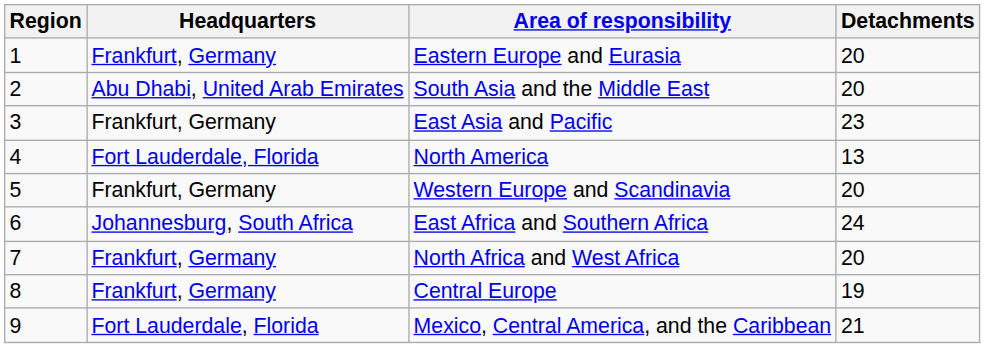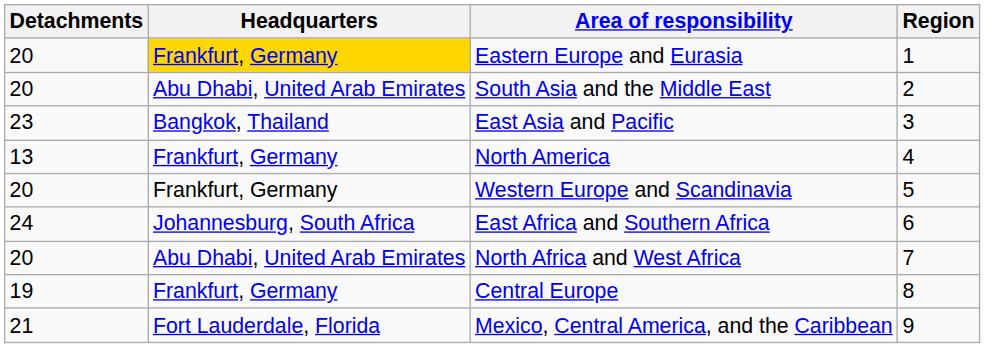 <table class="wikitable sortable">
 <tr>
-<th>Region</th>
+<th>Detachments</th>
 <th>Headquarters</th>
 <th><a href='#'>Area of responsibility</a></th>
-<th>Detachments</th>
+<th>Region</th>
 </tr>
 <tr>
+<td>20</td>
+<td style="background: gold;"><a href='#'>Frankfurt</a>, <a href='#'>Germany</a></td>
+<td><a href='#'>Eastern Europe</a> and <a href='#'>Eurasia</a></td>
 <td>1</td>
-<td><a href='#'>Frankfurt</a>, <a href='#'>Germany</a></td>
-<td><a href='#'>Eastern Europe</a> and <a href='#'>Eurasia</a></td>
-<td>20</td>
 </tr>
 <tr>
-<td>2</td>
+<td>20</td>
 <td><a href='#'>Abu Dhabi</a>, <a href='#'>United Arab Emirates</a></td>
 <td><a href='#'>South Asia</a> and the <a href='#'>Middle East</a></td>
-<td>20</td>
+<td>2</td>
 </tr>
 <tr>
+<td>23</td>
+<td><a href='#'>Bangkok</a>, <a href='#'>Thailand</a></td>
+<td><a href='#'>East Asia</a> and <a href='#'>Pacific</a></td>
 <td>3</td>
-<td>Frankfurt, Germany</td>
-<td><a href='#'>East Asia</a> and <a href='#'>Pacific</a></td>
-<td>23</td>
 </tr>
 <tr>
+<td>13</td>
+<td><a href='#'>Frankfurt</a>, <a href='#'>Germany</a></td>
+<td><a href='#'>North America</a></td>
 <td>4</td>
-<td><a href='#'>Fort Lauderdale, Florida</a></td>
-<td><a href='#'>North America</a></td>
-<td>13</td>
 </tr>
 <tr>
-<td>5</td>
+<td>20</td>
 <td>Frankfurt, Germany</td>
 <td><a href='#'>Western Europe</a> and <a href='#'>Scandinavia</a></td>
-<td>20</td>
+<td>5</td>
 </tr>
 <tr>
-<td>6</td>
+<td>24</td>
 <td><a href='#'>Johannesburg</a>, <a href='#'>South Africa</a></td>
 <td><a href='#'>East Africa</a> and <a href='#'>Southern Africa</a></td>
-<td>24</td>
+<td>6</td>
 </tr>
 <tr>
+<td>20</td>
+<td><a href='#'>Abu Dhabi</a>, <a href='#'>United Arab Emirates</a></td>
+<td><a href='#'>North Africa</a> and <a href='#'>West Africa</a></td>
 <td>7</td>
-<td><a href='#'>Frankfurt</a>, <a href='#'>Germany</a></td>
-<td><a href='#'>North Africa</a> and <a href='#'>West Africa</a></td>
-<td>20</td>
 </tr>
 <tr>
-<td>8</td>
+<td>19</td>
 <td><a href='#'>Frankfurt</a>, <a href='#'>Germany</a></td>
 <td><a href='#'>Central Europe</a></td>
-<td>19</td>
+<td>8</td>
 </tr>
 <tr>
-<td>9</td>
+<td>21</td>
 <td><a href='#'>Fort Lauderdale</a>, <a href='#'>Florida</a></td>
 <td><a href='#'>Mexico</a>, <a href='#'>Central America</a>, and the <a href='#'>Caribbean</a></td>
-<td>21</td>
+<td>9</td>
 </tr>
 </table>
